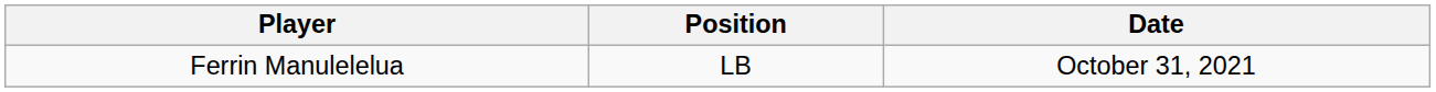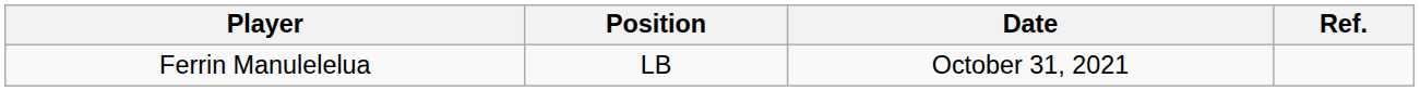 <table class="wikitable" style="width: 70%;text-align: center;">
 <tr>
 <th style=>Player</th>
 <th style=>Position</th>
 <th style=>Date</th>
+<th style=>Ref.</th>
 </tr>
 <tr align="center">
 <td>Ferrin Manulelelua</td>
 <td>LB</td>
 <td>October 31, 2021</td>
+<td></td>
 </tr>
 </table>
